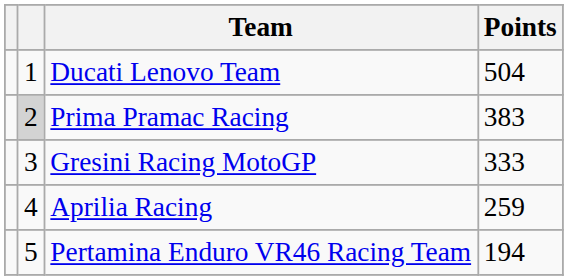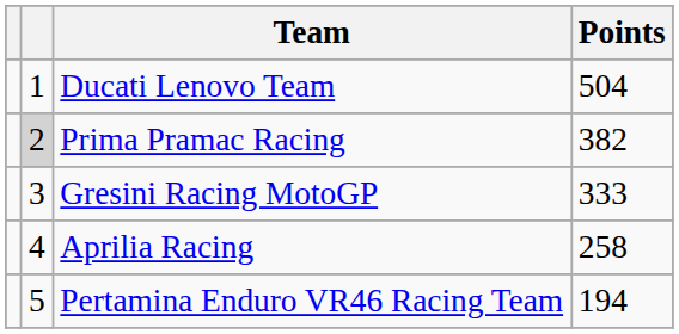 <table class="wikitable" style="font-size: 95%;">
 <tr>
 <th></th>
 <th></th>
 <th>Team</th>
 <th>Points</th>
 </tr>
 <tr>
 <td></td>
 <td align=center>1</td>
 <td> <a href='#'>Ducati Lenovo Team</a></td>
 <td align=left>504</td>
 </tr>
 <tr>
 <td></td>
 <td align=center style="background: lightgrey;">2</td>
 <td> <a href='#'>Prima Pramac Racing</a></td>
-<td align=left>383</td>
+<td align=left>382</td>
 </tr>
 <tr>
 <td></td>
 <td align=center>3</td>
 <td> <a href='#'>Gresini Racing MotoGP</a></td>
 <td align=left>333</td>
 </tr>
 <tr>
 <td></td>
 <td align=center>4</td>
 <td> <a href='#'>Aprilia Racing</a></td>
-<td align=left>259</td>
+<td align=left>258</td>
 </tr>
 <tr>
 <td></td>
 <td align=center>5</td>
 <td> <a href='#'>Pertamina Enduro VR46 Racing Team</a></td>
 <td align=left>194</td>
 </tr>
 </table>
